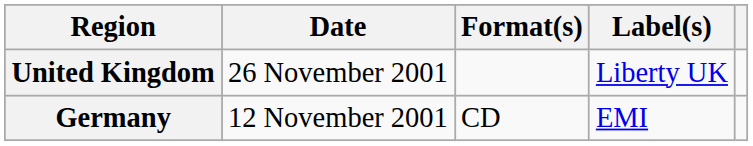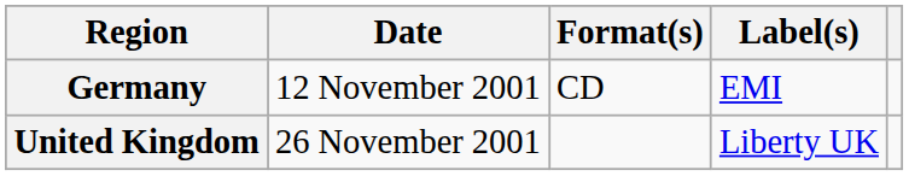 <table class="wikitable plainrowheaders">
 <tr>
 <th scope="col">Region</th>
 <th scope="col">Date</th>
 <th scope="col">Format(s)</th>
 <th scope="col">Label(s)</th>
 <th scope="col"></th>
 </tr>
 <tr>
+<th scope="row">Germany</th>
+<td>12 November 2001</td>
+<td>CD</td>
+<td><a href='#'>EMI</a></td>
+<td></td>
+</tr>
+<tr>
 <th scope="row">United Kingdom</th>
 <td>26 November 2001</td>
 <td></td>
 <td><a href='#'>Liberty UK</a></td>
 <td></td>
 </tr>
-<tr>
-<th scope="row">Germany</th>
-<td>12 November 2001</td>
-<td>CD</td>
-<td><a href='#'>EMI</a></td>
-<td></td>
-</tr>
 </table>
